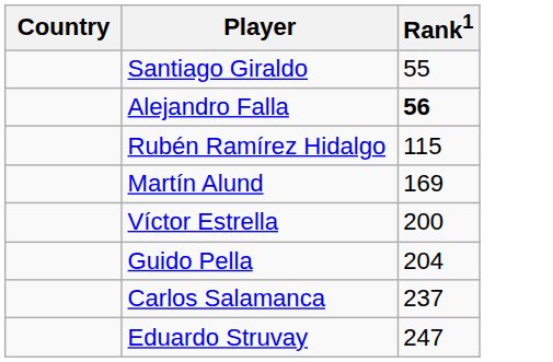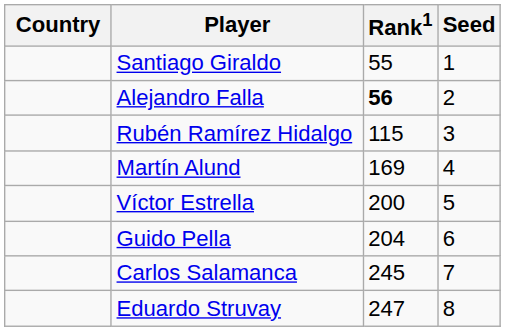 <table class="sortable wikitable">
 <tr>
 <th width="70">Country</th>
 <th width="175">Player</th>
 <th>Rank<sup>1</sup></th>
+<th>Seed</th>
 </tr>
 <tr>
 <td></td>
 <td><a href='#'>Santiago Giraldo</a></td>
 <td>55</td>
+<td>1</td>
 </tr>
 <tr>
 <td></td>
 <td><a href='#'>Alejandro Falla</a></td>
 <td><strong>56</strong></td>
+<td>2</td>
 </tr>
 <tr>
 <td></td>
 <td><a href='#'>Rubén Ramírez Hidalgo</a></td>
 <td>115</td>
+<td>3</td>
 </tr>
 <tr>
 <td></td>
 <td><a href='#'>Martín Alund</a></td>
 <td>169</td>
+<td>4</td>
 </tr>
 <tr>
 <td></td>
 <td><a href='#'>Víctor Estrella</a></td>
 <td>200</td>
+<td>5</td>
 </tr>
 <tr>
 <td></td>
 <td><a href='#'>Guido Pella</a></td>
 <td>204</td>
+<td>6</td>
 </tr>
 <tr>
 <td></td>
 <td><a href='#'>Carlos Salamanca</a></td>
-<td>237</td>
+<td>245</td>
+<td>7</td>
 </tr>
 <tr>
 <td></td>
 <td><a href='#'>Eduardo Struvay</a></td>
 <td>247</td>
+<td>8</td>
 </tr>
 </table>
